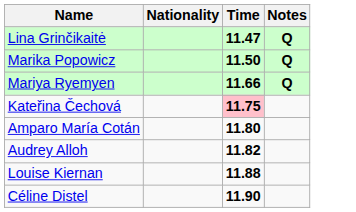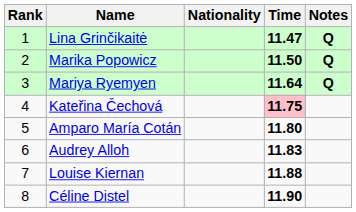 <table class="wikitable sortable" style="text-align:center">
 <tr>
+<th>Rank</th>
 <th>Name</th>
 <th>Nationality</th>
 <th>Time</th>
 <th>Notes</th>
 </tr>
 <tr bgcolor=ccffcc>
+<td>1</td>
 <td align=left><a href='#'>Lina Grinčikaitė</a></td>
 <td align=left></td>
 <td><strong>11.47</strong></td>
 <td><strong>Q</strong></td>
 </tr>
 <tr bgcolor=ccffcc>
+<td>2</td>
 <td align=left><a href='#'>Marika Popowicz</a></td>
 <td align=left></td>
 <td><strong>11.50</strong></td>
 <td><strong>Q</strong></td>
 </tr>
 <tr bgcolor=ccffcc>
+<td>3</td>
 <td align=left><a href='#'>Mariya Ryemyen</a></td>
 <td align=left></td>
-<td><strong>11.66</strong></td>
+<td><strong>11.64</strong></td>
 <td><strong>Q</strong></td>
 </tr>
 <tr>
+<td>4</td>
 <td align=left><a href='#'>Kateřina Čechová</a></td>
 <td align=left></td>
 <td style="background: pink;"><strong>11.75</strong></td>
 <td></td>
 </tr>
 <tr>
+<td>5</td>
 <td align=left><a href='#'>Amparo María Cotán</a></td>
 <td align=left></td>
 <td><strong>11.80</strong></td>
 <td></td>
 </tr>
 <tr>
+<td>6</td>
 <td align=left><a href='#'>Audrey Alloh</a></td>
 <td align=left></td>
-<td><strong>11.82</strong></td>
+<td><strong>11.83</strong></td>
 <td></td>
 </tr>
 <tr>
+<td>7</td>
 <td align=left><a href='#'>Louise Kiernan</a></td>
 <td align=left></td>
 <td><strong>11.88</strong></td>
 <td></td>
 </tr>
 <tr>
+<td>8</td>
 <td align=left><a href='#'>Céline Distel</a></td>
 <td align=left></td>
 <td><strong>11.90</strong></td>
 <td></td>
 </tr>
 </table>
